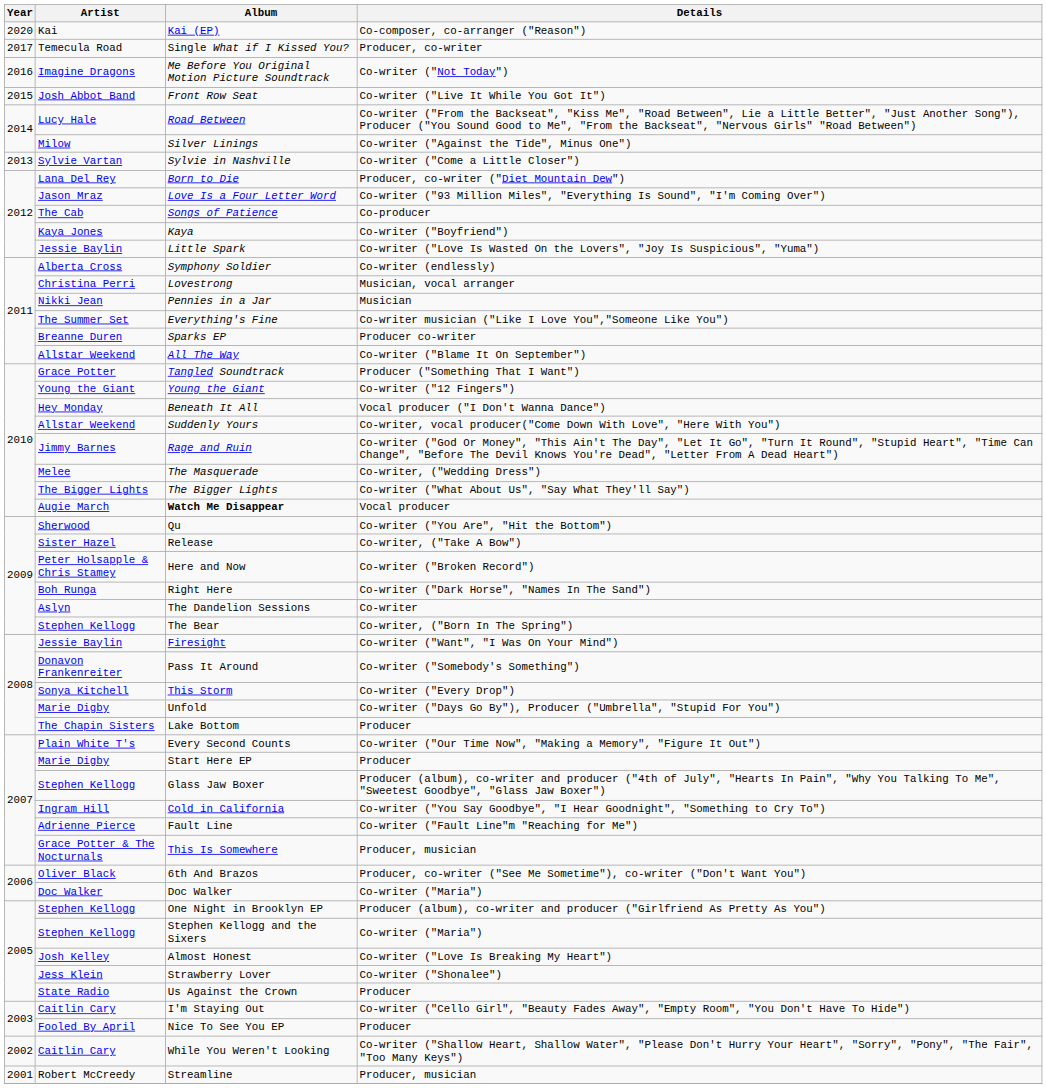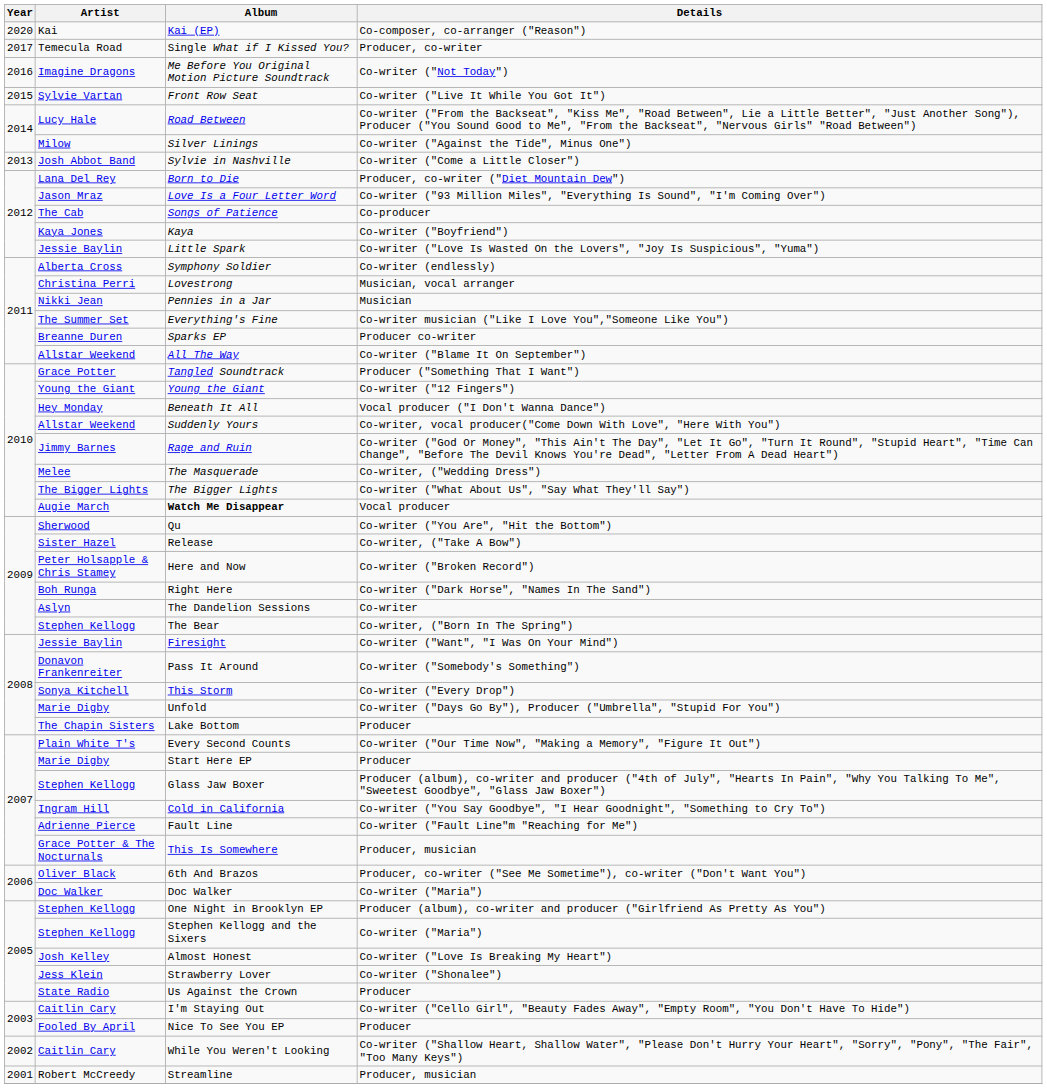 <table class="wikitable">
 <tr>
 <th>Year</th>
 <th style="width:150px;">Artist</th>
 <th style="width:225px;">Album</th>
 <th>Details</th>
 </tr>
 <tr>
 <td>2020</td>
 <td>Kai</td>
 <td><a href='#'>Kai (EP)</a></td>
 <td>Co-composer, co-arranger ("Reason")</td>
 </tr>
 <tr>
 <td>2017</td>
 <td>Temecula Road</td>
 <td>Single <em>What if I Kissed You?</em></td>
 <td>Producer, co-writer</td>
 </tr>
 <tr>
 <td>2016</td>
 <td><a href='#'>Imagine Dragons</a></td>
 <td><em>Me Before You Original Motion Picture Soundtrack</em></td>
 <td>Co-writer ("<a href='#'>Not Today</a>")</td>
 </tr>
 <tr>
 <td>2015</td>
-<td><a href='#'>Josh Abbot Band</a></td>
+<td><a href='#'>Sylvie Vartan</a></td>
 <td><em>Front Row Seat</em></td>
 <td>Co-writer ("Live It While You Got It")</td>
 </tr>
 <tr>
 <td rowspan="2">2014</td>
 <td><a href='#'>Lucy Hale</a></td>
 <td><em><a href='#'>Road Between</a></em></td>
 <td>Co-writer ("From the Backseat", "Kiss Me", "Road Between", Lie a Little Better", "Just Another Song"), Producer ("You Sound Good to Me", "From the Backseat", "Nervous Girls" "Road Between")</td>
 </tr>
 <tr>
 <td><a href='#'>Milow</a></td>
 <td><em>Silver Linings</em></td>
 <td>Co-writer ("Against the Tide", Minus One")</td>
 </tr>
 <tr>
 <td>2013</td>
-<td><a href='#'>Sylvie Vartan</a></td>
+<td><a href='#'>Josh Abbot Band</a></td>
 <td><em>Sylvie in Nashville</em></td>
 <td>Co-writer ("Come a Little Closer")</td>
 </tr>
 <tr>
 <td rowspan=5>2012</td>
 <td><a href='#'>Lana Del Rey</a></td>
 <td><em><a href='#'>Born to Die</a></em></td>
 <td>Producer, co-writer ("<a href='#'>Diet Mountain Dew</a>")</td>
 </tr>
 <tr>
 <td><a href='#'>Jason Mraz</a></td>
 <td><em><a href='#'>Love Is a Four Letter Word</a></em></td>
 <td>Co-writer ("93 Million Miles", "Everything Is Sound", "I'm Coming Over")</td>
 </tr>
 <tr>
 <td><a href='#'>The Cab</a></td>
 <td><em><a href='#'>Songs of Patience</a></em></td>
 <td>Co-producer</td>
 </tr>
 <tr>
 <td><a href='#'>Kaya Jones</a></td>
 <td><em>Kaya</em></td>
 <td>Co-writer ("Boyfriend")</td>
 </tr>
 <tr>
 <td><a href='#'>Jessie Baylin</a></td>
 <td><em>Little Spark</em></td>
 <td>Co-writer ("Love Is Wasted On the Lovers", "Joy Is Suspicious", "Yuma")</td>
 </tr>
 <tr>
 <td rowspan=6>2011</td>
 <td><a href='#'>Alberta Cross</a></td>
 <td><em>Symphony Soldier</em></td>
 <td>Co-writer (endlessly)</td>
 </tr>
 <tr>
 <td><a href='#'>Christina Perri</a></td>
 <td><em>Lovestrong</em></td>
 <td>Musician, vocal arranger</td>
 </tr>
 <tr>
 <td><a href='#'>Nikki Jean</a></td>
 <td><em>Pennies in a Jar</em></td>
 <td>Musician</td>
 </tr>
 <tr>
 <td><a href='#'>The Summer Set</a></td>
 <td><em>Everything's Fine</em></td>
 <td>Co-writer musician ("Like I Love You","Someone Like You")</td>
 </tr>
 <tr>
 <td><a href='#'>Breanne Duren</a></td>
 <td><em>Sparks EP</em></td>
 <td>Producer co-writer</td>
 </tr>
 <tr>
 <td><a href='#'>Allstar Weekend</a></td>
 <td><em><a href='#'>All The Way</a></em></td>
 <td>Co-writer ("Blame It On September")</td>
 </tr>
 <tr>
 <td rowspan=8>2010</td>
 <td><a href='#'>Grace Potter</a></td>
 <td><em><a href='#'>Tangled</a> Soundtrack</em></td>
 <td>Producer ("Something That I Want")</td>
 </tr>
 <tr>
 <td><a href='#'>Young the Giant</a></td>
 <td><em><a href='#'>Young the Giant</a></em></td>
 <td>Co-writer ("12 Fingers")</td>
 </tr>
 <tr>
 <td><a href='#'>Hey Monday</a></td>
 <td><em>Beneath It All</em></td>
 <td>Vocal producer ("I Don't Wanna Dance")</td>
 </tr>
 <tr>
 <td><a href='#'>Allstar Weekend</a></td>
 <td><em>Suddenly Yours</em></td>
 <td>Co-writer, vocal producer("Come Down With Love", "Here With You")</td>
 </tr>
 <tr>
 <td><a href='#'>Jimmy Barnes</a></td>
 <td><em><a href='#'>Rage and Ruin</a></em></td>
 <td>Co-writer ("God Or Money", "This Ain't The Day", "Let It Go", "Turn It Round", "Stupid Heart", "Time Can Change", "Before The Devil Knows You're Dead", "Letter From A Dead Heart")</td>
 </tr>
 <tr>
 <td><a href='#'>Melee</a></td>
 <td><em>The Masquerade</em></td>
 <td>Co-writer, ("Wedding Dress")</td>
 </tr>
 <tr>
 <td><a href='#'>The Bigger Lights</a></td>
 <td><em>The Bigger Lights</em></td>
 <td>Co-writer ("What About Us", "Say What They'll Say")</td>
 </tr>
 <tr>
 <td><a href='#'>Augie March</a></td>
 <td><strong>Watch Me Disappear<em></td>
 <td>Vocal producer</td>
 </tr>
 <tr>
 <td rowspan=6>2009</td>
 <td><a href='#'>Sherwood</a></td>
 <td></em>Qu<em></td>
 <td>Co-writer ("You Are", "Hit the Bottom")</td>
 </tr>
 <tr>
 <td><a href='#'>Sister Hazel</a></td>
 <td></em>Release<em></td>
 <td>Co-writer, ("Take A Bow")</td>
 </tr>
 <tr>
 <td><a href='#'>Peter Holsapple & Chris Stamey</a></td>
 <td></em>Here and Now<em></td>
 <td>Co-writer ("Broken Record")</td>
 </tr>
 <tr>
 <td><a href='#'>Boh Runga</a></td>
 <td></em>Right Here<em></td>
 <td>Co-writer ("Dark Horse", "Names In The Sand")</td>
 </tr>
 <tr>
 <td><a href='#'>Aslyn</a></td>
 <td></em>The Dandelion Sessions<em></td>
 <td>Co-writer</td>
 </tr>
 <tr>
 <td><a href='#'>Stephen Kellogg</a></td>
 <td></em>The Bear<em></td>
 <td>Co-writer, ("Born In The Spring")</td>
 </tr>
 <tr>
 <td rowspan=5>2008</td>
 <td><a href='#'>Jessie Baylin</a></td>
 <td></em><a href='#'>Firesight</a><em></td>
 <td>Co-writer ("Want", "I Was On Your Mind")</td>
 </tr>
 <tr>
 <td><a href='#'>Donavon Frankenreiter</a></td>
 <td></em>Pass It Around<em></td>
 <td>Co-writer ("Somebody's Something")</td>
 </tr>
 <tr>
 <td><a href='#'>Sonya Kitchell</a></td>
 <td></em><a href='#'>This Storm</a><em></td>
 <td>Co-writer ("Every Drop")</td>
 </tr>
 <tr>
 <td><a href='#'>Marie Digby</a></td>
 <td></em>Unfold<em></td>
 <td>Co-writer ("Days Go By"), Producer ("Umbrella", "Stupid For You")</td>
 </tr>
 <tr>
 <td><a href='#'>The Chapin Sisters</a></td>
 <td></em>Lake Bottom<em></td>
 <td>Producer</td>
 </tr>
 <tr>
 <td rowspan=6>2007</td>
 <td><a href='#'>Plain White T's</a></td>
 <td></em>Every Second Counts<em></td>
 <td>Co-writer ("Our Time Now", "Making a Memory", "Figure It Out")</td>
 </tr>
 <tr>
 <td><a href='#'>Marie Digby</a></td>
 <td></em>Start Here EP<em></td>
 <td>Producer</td>
 </tr>
 <tr>
 <td><a href='#'>Stephen Kellogg</a></td>
 <td></em>Glass Jaw Boxer<em></td>
 <td>Producer (album), co-writer and producer ("4th of July", "Hearts In Pain", "Why You Talking To Me", "Sweetest Goodbye", "Glass Jaw Boxer")</td>
 </tr>
 <tr>
 <td><a href='#'>Ingram Hill</a></td>
 <td></em><a href='#'>Cold in California</a><em></td>
 <td>Co-writer ("You Say Goodbye", "I Hear Goodnight", "Something to Cry To")</td>
 </tr>
 <tr>
 <td><a href='#'>Adrienne Pierce</a></td>
 <td></em>Fault Line<em></td>
 <td>Co-writer ("Fault Line"m "Reaching for Me")</td>
 </tr>
 <tr>
 <td><a href='#'>Grace Potter & The Nocturnals</a></td>
 <td></em><a href='#'>This Is Somewhere</a><em></td>
 <td>Producer, musician</td>
 </tr>
 <tr>
 <td rowspan=2>2006</td>
 <td><a href='#'>Oliver Black</a></td>
 <td></em>6th And Brazos<em></td>
 <td>Producer, co-writer ("See Me Sometime"), co-writer ("Don't Want You")</td>
 </tr>
 <tr>
 <td><a href='#'>Doc Walker</a></td>
 <td></em>Doc Walker<em></td>
 <td>Co-writer ("Maria")</td>
 </tr>
 <tr>
 <td rowspan=5>2005</td>
 <td><a href='#'>Stephen Kellogg</a></td>
 <td></em>One Night in Brooklyn EP<em></td>
 <td>Producer (album), co-writer and producer ("Girlfriend As Pretty As You")</td>
 </tr>
 <tr>
 <td><a href='#'>Stephen Kellogg</a></td>
 <td></em>Stephen Kellogg and the Sixers<em></td>
 <td>Co-writer ("Maria")</td>
 </tr>
 <tr>
 <td><a href='#'>Josh Kelley</a></td>
 <td></em>Almost Honest<em></td>
 <td>Co-writer ("Love Is Breaking My Heart")</td>
 </tr>
 <tr>
 <td><a href='#'>Jess Klein</a></td>
 <td></em>Strawberry Lover<em></td>
 <td>Co-writer ("Shonalee")</td>
 </tr>
 <tr>
 <td><a href='#'>State Radio</a></td>
 <td></em>Us Against the Crown<em></td>
 <td>Producer</td>
 </tr>
 <tr>
 <td rowspan=2>2003</td>
 <td><a href='#'>Caitlin Cary</a></td>
 <td></em>I'm Staying Out<em></td>
 <td>Co-writer ("Cello Girl", "Beauty Fades Away", "Empty Room", "You Don't Have To Hide")</td>
 </tr>
 <tr>
 <td><a href='#'>Fooled By April</a></td>
 <td></em>Nice To See You EP<em></td>
 <td>Producer</td>
 </tr>
 <tr>
 <td rowspan=1>2002</td>
 <td><a href='#'>Caitlin Cary</a></td>
 <td></em>While You Weren't Looking<em></td>
 <td>Co-writer ("Shallow Heart, Shallow Water", "Please Don't Hurry Your Heart", "Sorry", "Pony", "The Fair", "Too Many Keys")</td>
 </tr>
 <tr>
 <td>2001</td>
 <td>Robert McCreedy</td>
 <td>Streamline</td>
 <td>Producer, musician</td>
 </tr>
 <tr>
 </tr>
 </table>
